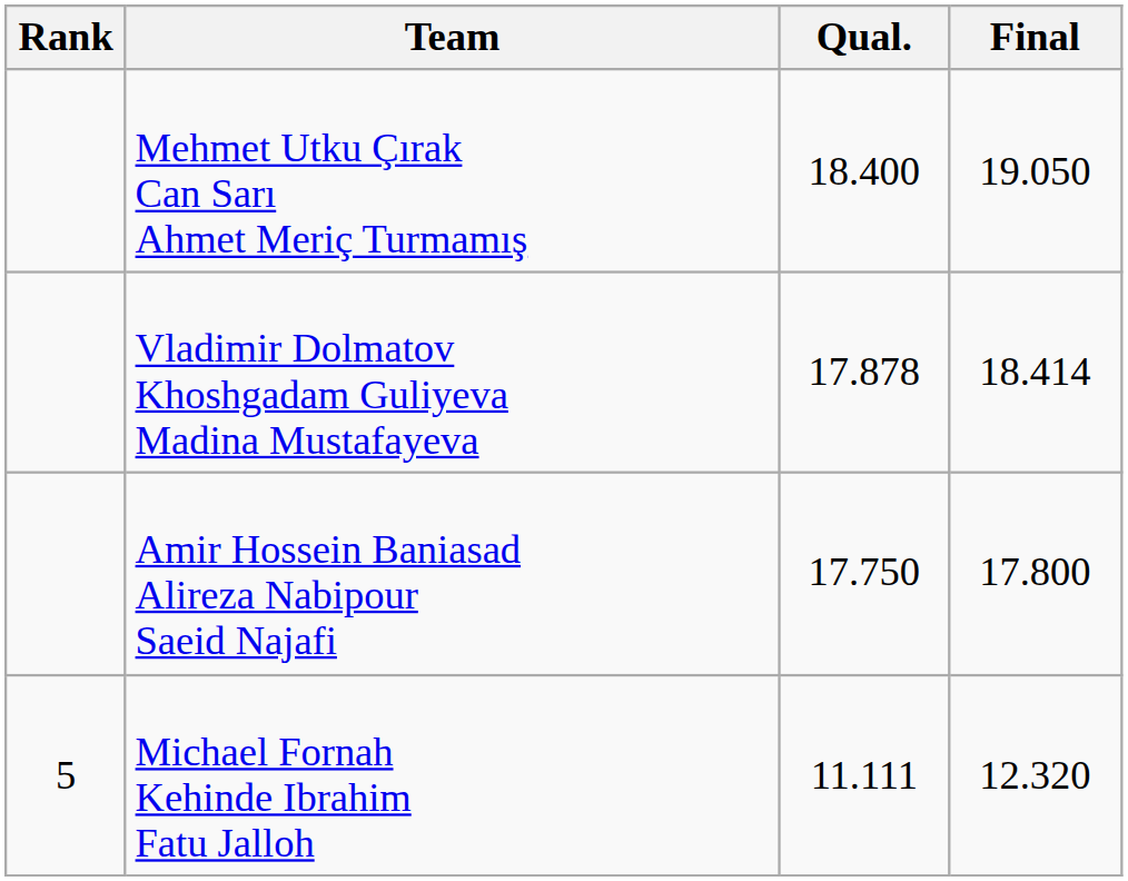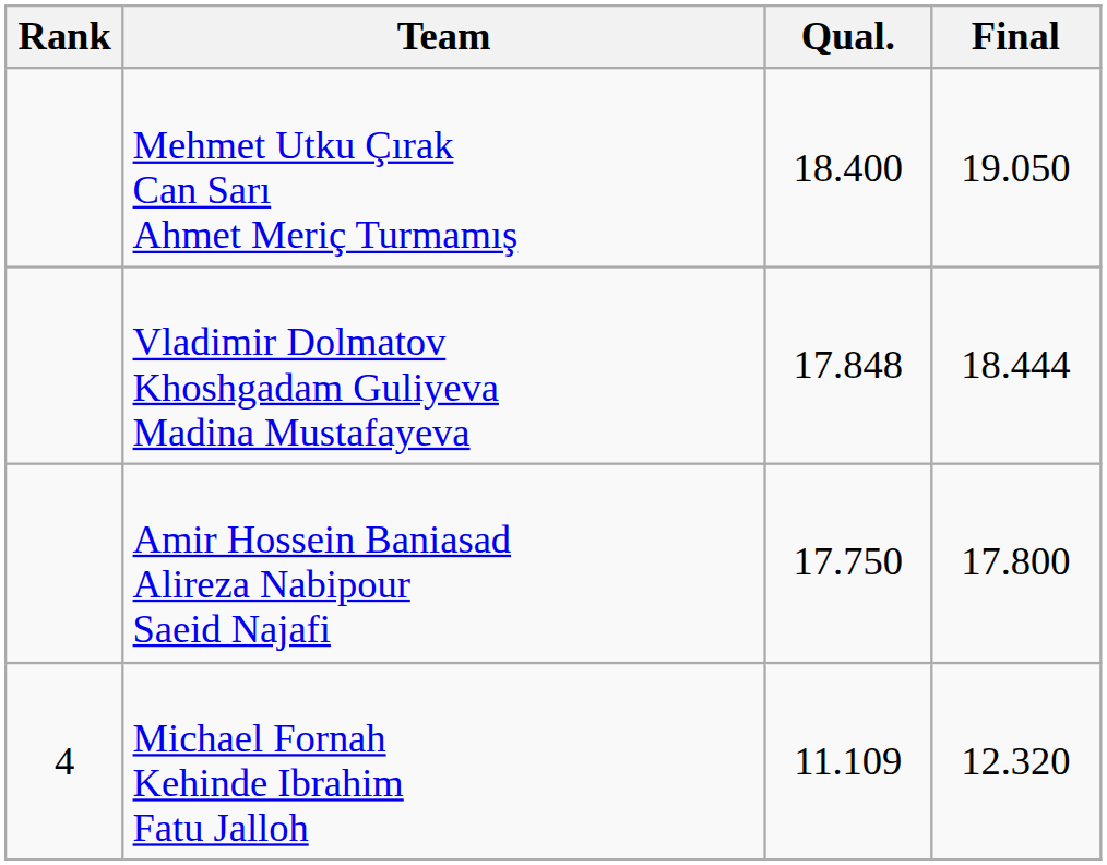 <table class=wikitable style="text-align:center">
 <tr>
 <th width=40>Rank</th>
 <th width=250>Team</th>
 <th width=60>Qual.</th>
 <th width=60>Final</th>
 </tr>
 <tr>
 <td></td>
 <td align="left"><br><a href='#'>Mehmet Utku Çırak</a><br><a href='#'>Can Sarı</a><br><a href='#'>Ahmet Meriç Turmamış</a></td>
 <td>18.400</td>
 <td>19.050</td>
 </tr>
 <tr>
 <td></td>
 <td align="left"><br><a href='#'>Vladimir Dolmatov</a><br><a href='#'>Khoshgadam Guliyeva</a><br><a href='#'>Madina Mustafayeva</a></td>
-<td>17.878</td>
-<td>18.414</td>
+<td>17.848</td>
+<td>18.444</td>
 </tr>
 <tr>
 <td></td>
 <td align="left"><br><a href='#'>Amir Hossein Baniasad</a><br><a href='#'>Alireza Nabipour</a><br><a href='#'>Saeid Najafi</a></td>
 <td>17.750</td>
 <td>17.800</td>
 </tr>
 <tr>
-<td>5</td>
+<td>4</td>
 <td align="left"><br><a href='#'>Michael Fornah</a><br><a href='#'>Kehinde Ibrahim</a><br><a href='#'>Fatu Jalloh</a></td>
-<td>11.111</td>
+<td>11.109</td>
 <td>12.320</td>
 </tr>
 </table>
